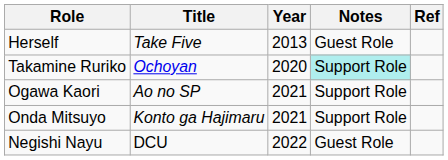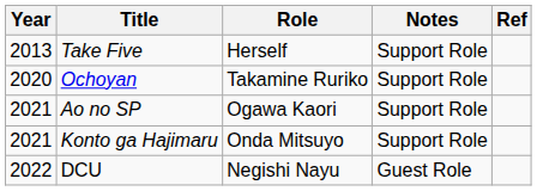 <table class="wikitable">
 <tr>
+<th>Year</th>
+<th>Title</th>
 <th>Role</th>
-<th>Title</th>
-<th>Year</th>
 <th>Notes</th>
 <th>Ref</th>
 </tr>
 <tr>
+<td>2013</td>
+<td><em>Take Five</em></td>
 <td>Herself</td>
-<td><em>Take Five</em></td>
-<td>2013</td>
-<td>Guest Role</td>
-<td></td>
-</tr>
-<tr>
-<td>Takamine Ruriko</td>
-<td><em><a href='#'>Ochoyan</a></em></td>
-<td>2020</td>
-<td style="background: paleturquoise;">Support Role</td>
-<td></td>
-</tr>
-<tr>
-<td>Ogawa Kaori</td>
-<td><em>Ao no SP</em></td>
-<td>2021</td>
 <td>Support Role</td>
 <td></td>
 </tr>
 <tr>
-<td>Onda Mitsuyo</td>
-<td><em>Konto ga Hajimaru</em></td>
-<td>2021</td>
+<td>2020</td>
+<td><em><a href='#'>Ochoyan</a></em></td>
+<td>Takamine Ruriko</td>
 <td>Support Role</td>
 <td></td>
 </tr>
 <tr>
+<td>2021</td>
+<td><em>Ao no SP</em></td>
+<td>Ogawa Kaori</td>
+<td>Support Role</td>
+<td></td>
+</tr>
+<tr>
+<td>2021</td>
+<td><em>Konto ga Hajimaru</em></td>
+<td>Onda Mitsuyo</td>
+<td>Support Role</td>
+<td></td>
+</tr>
+<tr>
+<td>2022</td>
+<td>DCU</td>
 <td>Negishi Nayu</td>
-<td>DCU</td>
-<td>2022</td>
 <td>Guest Role</td>
 <td></td>
 </tr>
 </table>
